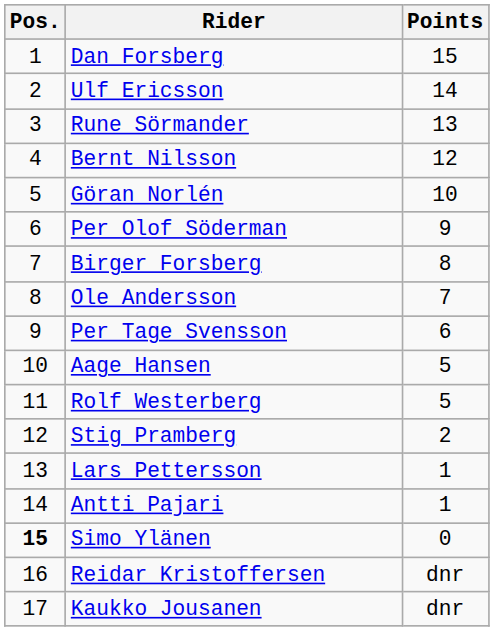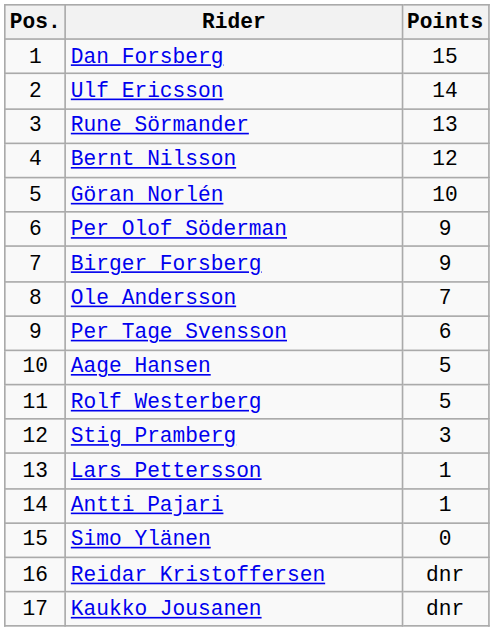 <table class="wikitable" style="text-align:center;">
 <tr>
 <th width=25px>Pos.</th>
 <th width=200px>Rider</th>
 <th width=40px>Points</th>
 </tr>
 <tr { >
 <td>1</td>
 <td align=left> <a href='#'>Dan Forsberg</a></td>
 <td>15</td>
 </tr>
 <tr>
 <td>2</td>
 <td align=left> <a href='#'>Ulf Ericsson</a></td>
 <td>14</td>
 </tr>
 <tr>
 <td>3</td>
 <td align=left> <a href='#'>Rune Sörmander</a></td>
 <td>13</td>
 </tr>
 <tr>
 <td>4</td>
 <td align=left> <a href='#'>Bernt Nilsson</a></td>
 <td>12</td>
 </tr>
 <tr>
 <td>5</td>
 <td align=left> <a href='#'>Göran Norlén</a></td>
 <td>10</td>
 </tr>
 <tr>
 <td>6</td>
 <td align=left> <a href='#'>Per Olof Söderman</a></td>
 <td>9</td>
 </tr>
 <tr>
 <td>7</td>
 <td align=left> <a href='#'>Birger Forsberg</a></td>
-<td>8</td>
+<td>9</td>
 </tr>
 <tr>
 <td>8</td>
 <td align=left> <a href='#'>Ole Andersson</a></td>
 <td>7</td>
 </tr>
 <tr>
 <td>9</td>
 <td align=left> <a href='#'>Per Tage Svensson</a></td>
 <td>6</td>
 </tr>
 <tr>
 <td>10</td>
 <td align=left> <a href='#'>Aage Hansen</a></td>
 <td>5</td>
 </tr>
 <tr>
 <td>11</td>
 <td align=left> <a href='#'>Rolf Westerberg</a></td>
 <td>5</td>
 </tr>
 <tr>
 <td>12</td>
 <td align=left> <a href='#'>Stig Pramberg</a></td>
-<td>2</td>
+<td>3</td>
 </tr>
 <tr>
 <td>13</td>
 <td align=left> <a href='#'>Lars Pettersson</a></td>
 <td>1</td>
 </tr>
 <tr>
 <td>14</td>
 <td align=left> <a href='#'>Antti Pajari</a></td>
 <td>1</td>
 </tr>
 <tr>
-<td><strong>15</strong></td>
+<td>15</td>
 <td align=left> <a href='#'>Simo Ylänen</a></td>
 <td>0</td>
 </tr>
 <tr>
 <td>16</td>
 <td align=left> <a href='#'>Reidar Kristoffersen</a></td>
 <td>dnr</td>
 </tr>
 <tr>
 <td>17</td>
 <td align=left> <a href='#'>Kaukko Jousanen</a></td>
 <td>dnr</td>
 </tr>
 </table>
